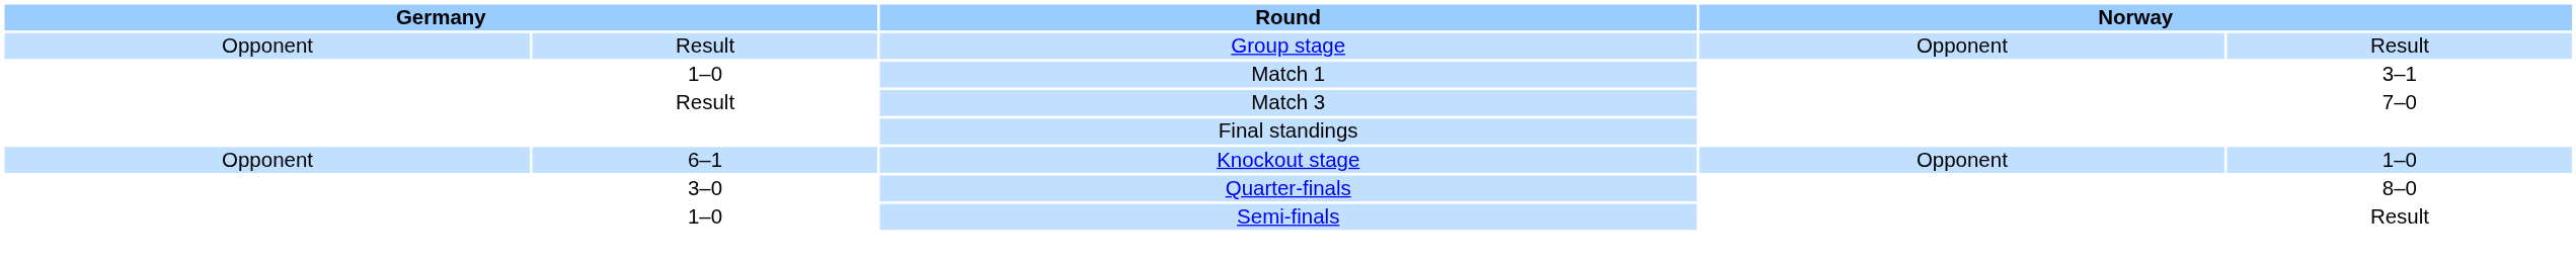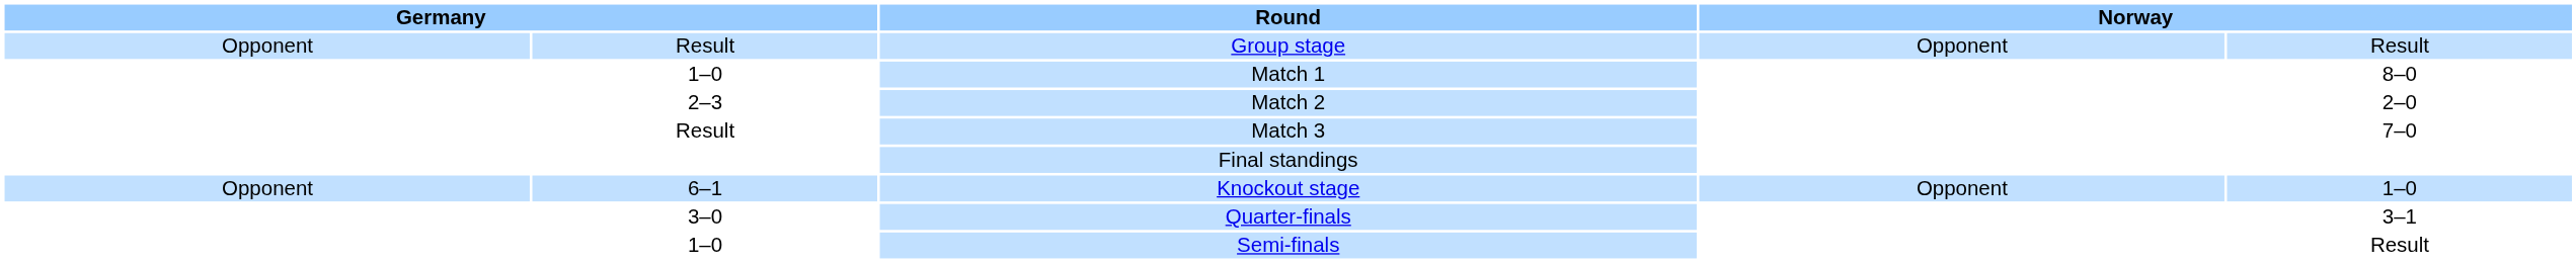 <table style="width:100%; text-align:center;">
 <tr style="vertical-align:top; background:#9cf;">
 <th colspan=2 style="width:1*">Germany</th>
 <th>Round</th>
 <th colspan=2 style="width:1*">Norway</th>
 </tr>
 <tr style="vertical-align:top; background:#c1e0ff;">
 <td>Opponent</td>
 <td>Result</td>
 <td><a href='#'>Group stage</a></td>
 <td>Opponent</td>
 <td>Result</td>
 </tr>
 <tr>
 <td align=left></td>
 <td>1–0</td>
 <td style="background:#c1e0ff;">Match 1</td>
 <td align=left></td>
-<td>3–1</td>
+<td>8–0</td>
+</tr>
+<tr>
+<td align=left></td>
+<td>2–3</td>
+<td style="background:#c1e0ff;">Match 2</td>
+<td align=left></td>
+<td>2–0</td>
 </tr>
 <tr>
 <td align=left></td>
 <td>Result</td>
 <td style="background:#c1e0ff;">Match 3</td>
 <td align=left></td>
 <td>7–0</td>
 </tr>
 <tr>
 <td colspan="2" style="text-align:center;"><br><div></div></td>
 <td style="background:#c1e0ff;">Final standings</td>
 <td colspan="2" style="text-align:center;"><br><div></div></td>
 </tr>
 <tr style="vertical-align:top; background:#c1e0ff;">
 <td>Opponent</td>
 <td>6–1</td>
 <td><a href='#'>Knockout stage</a></td>
 <td>Opponent</td>
 <td>1–0</td>
 </tr>
 <tr>
 <td align=left></td>
 <td>3–0</td>
 <td style="background:#c1e0ff;"><a href='#'>Quarter-finals</a></td>
 <td align=left></td>
-<td>8–0</td>
+<td>3–1</td>
 </tr>
 <tr>
 <td align=left></td>
 <td>1–0</td>
 <td style="background:#c1e0ff;"><a href='#'>Semi-finals</a></td>
 <td align=left></td>
 <td>Result</td>
 </tr>
 </table>
